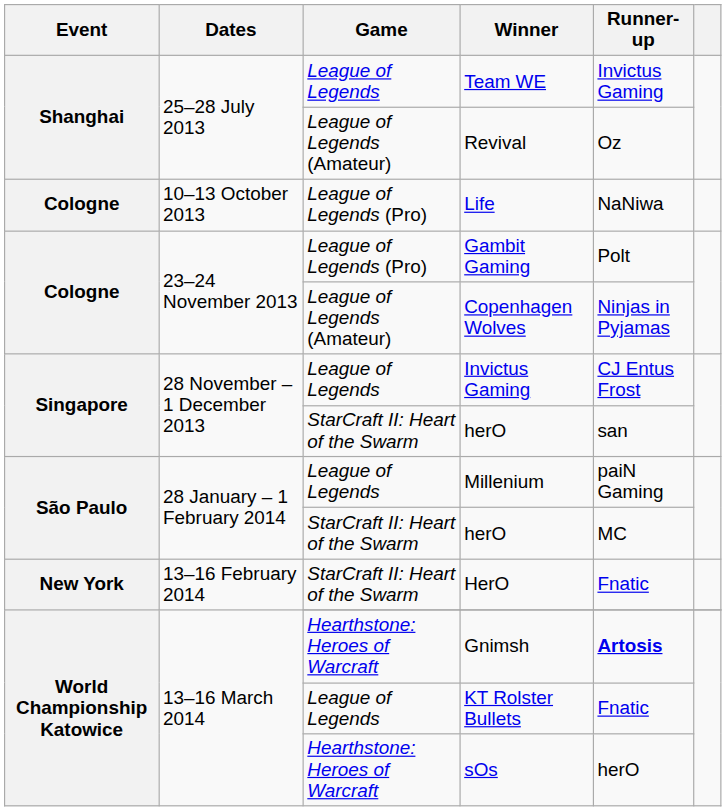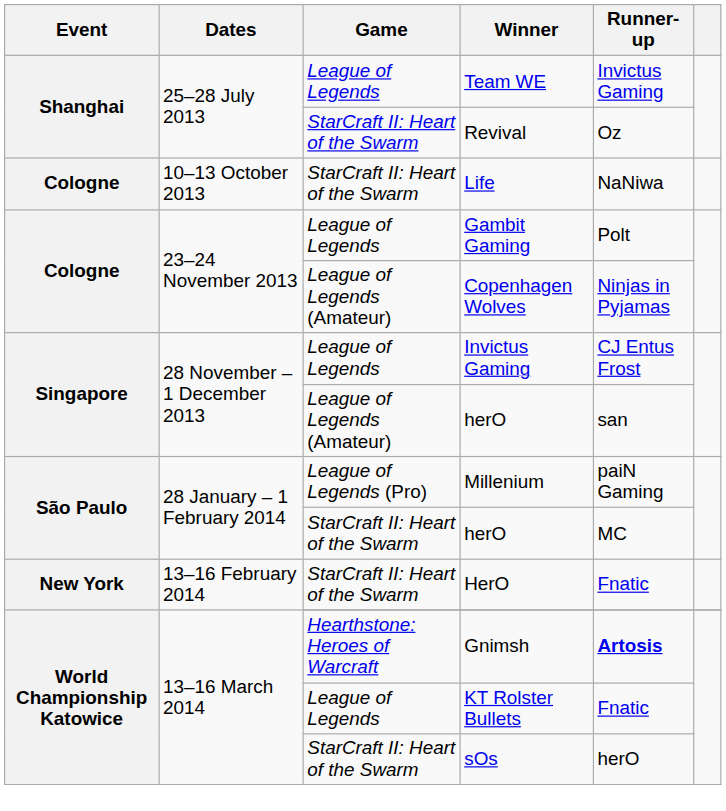 <table class="wikitable">
 <tr>
 <th style="border:1px solid #aaaaaa;">Event</th>
 <th>Dates</th>
 <th>Game</th>
 <th>Winner</th>
 <th>Runner-up</th>
 <th style="width:1em;"></th>
 </tr>
 <tr>
 <th rowspan="2">Shanghai</th>
 <td rowspan="2">25–28 July 2013</td>
 <td><em><a href='#'>League of Legends</a></em></td>
 <td><a href='#'>Team WE</a></td>
 <td><a href='#'>Invictus Gaming</a></td>
 <td rowspan="2" style="text-align:center;"></td>
 </tr>
 <tr>
-<td><em>League of Legends</em> (Amateur)</td>
+<td><em><a href='#'>StarCraft II: Heart of the Swarm</a></em></td>
 <td>Revival</td>
 <td>Oz</td>
 </tr>
 <tr>
 <th>Cologne</th>
 <td>10–13 October 2013</td>
-<td><em>League of Legends</em> (Pro)</td>
+<td><em>StarCraft II: Heart of the Swarm</em></td>
 <td><a href='#'>Life</a></td>
 <td>NaNiwa</td>
 <td style="text-align:center;"></td>
 </tr>
 <tr>
 <th rowspan="2">Cologne</th>
 <td rowspan="2">23–24 November 2013</td>
-<td><em>League of Legends</em> (Pro)</td>
+<td><em>League of Legends</em></td>
 <td><a href='#'>Gambit Gaming</a></td>
 <td>Polt</td>
 <td rowspan="2" style="text-align:center;"></td>
 </tr>
 <tr>
 <td><em>League of Legends</em> (Amateur)</td>
 <td><a href='#'>Copenhagen Wolves</a></td>
 <td><a href='#'>Ninjas in Pyjamas</a></td>
 </tr>
 <tr>
 <th rowspan="2">Singapore</th>
 <td rowspan="2">28 November – 1 December 2013</td>
 <td><em>League of Legends</em></td>
 <td><a href='#'>Invictus Gaming</a></td>
 <td><a href='#'>CJ Entus Frost</a></td>
 <td rowspan="2" style="text-align:center;"></td>
 </tr>
 <tr>
-<td><em>StarCraft II: Heart of the Swarm</em></td>
+<td><em>League of Legends</em> (Amateur)</td>
 <td>herO</td>
 <td>san</td>
 </tr>
 <tr>
 <th rowspan="2">São Paulo</th>
 <td rowspan="2">28 January – 1 February 2014</td>
-<td><em>League of Legends</em></td>
+<td><em>League of Legends</em> (Pro)</td>
 <td>Millenium</td>
 <td>paiN Gaming</td>
 <td rowspan="2" style="text-align:center;"></td>
 </tr>
 <tr>
 <td><em>StarCraft II: Heart of the Swarm</em></td>
 <td>herO</td>
 <td>MC</td>
 </tr>
 <tr>
 <th>New York</th>
 <td>13–16 February 2014</td>
 <td><em>StarCraft II: Heart of the Swarm</em></td>
 <td>HerO</td>
 <td><a href='#'>Fnatic</a></td>
 <td style="text-align:center;"></td>
 </tr>
 <tr>
 <th rowspan="4">World Championship <br> Katowice</th>
 <td rowspan="4">13–16 March 2014</td>
 </tr>
 <tr>
 <td><em><a href='#'>Hearthstone: Heroes of Warcraft</a></em></td>
 <td>Gnimsh</td>
 <td><strong><a href='#'>Artosis</a></strong></td>
 <td rowspan="3" style="text-align:center;"></td>
 </tr>
 <tr>
 <td><em>League of Legends</em></td>
 <td><a href='#'>KT Rolster Bullets</a></td>
 <td><a href='#'>Fnatic</a></td>
 </tr>
 <tr>
-<td><em><a href='#'>Hearthstone: Heroes of Warcraft</a></em></td>
+<td><em>StarCraft II: Heart of the Swarm</em></td>
 <td><a href='#'>sOs</a></td>
 <td>herO</td>
 </tr>
 </table>
